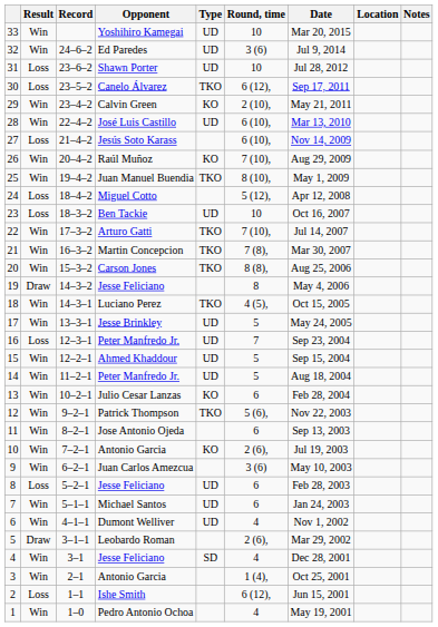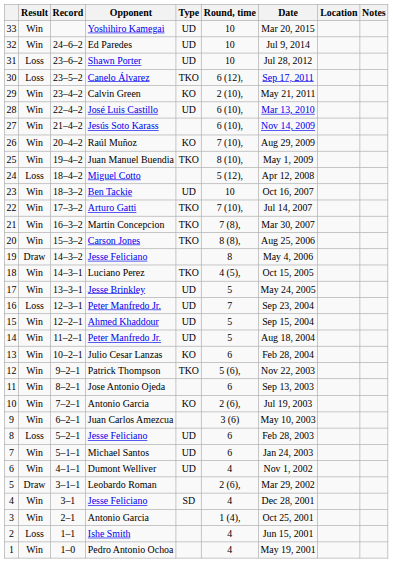 <table class="wikitable" style="text-align:center; font-size:95%">
 <tr>
 <th></th>
 <th>Result</th>
 <th>Record</th>
 <th>Opponent</th>
 <th>Type</th>
 <th>Round, time</th>
 <th>Date</th>
 <th>Location</th>
 <th>Notes</th>
 </tr>
 <tr>
 <td>33</td>
 <td>Win</td>
 <td></td>
 <td style="text-align:left;"> <a href='#'>Yoshihiro Kamegai</a></td>
 <td>UD</td>
 <td>10</td>
 <td>Mar 20, 2015</td>
 <td style="text-align:left;"> </td>
 <td></td>
 </tr>
 <tr>
 <td>32</td>
 <td>Win</td>
 <td>24–6–2</td>
 <td style="text-align:left;"> Ed Paredes</td>
 <td>UD</td>
-<td>3 (6)</td>
+<td>10</td>
 <td>Jul 9, 2014</td>
 <td style="text-align:left;"> </td>
 <td></td>
 </tr>
 <tr>
 <td>31</td>
 <td>Loss</td>
 <td>23–6–2</td>
 <td style="text-align:left;"> <a href='#'>Shawn Porter</a></td>
 <td>UD</td>
 <td>10</td>
 <td>Jul 28, 2012</td>
 <td style="text-align:left;"> </td>
 <td style="text-align:left;"></td>
 </tr>
 <tr>
 <td>30</td>
 <td>Loss</td>
 <td>23–5–2</td>
 <td style="text-align:left;"> <a href='#'>Canelo Álvarez</a></td>
 <td>TKO</td>
 <td>6 (12), </td>
 <td><a href='#'>Sep 17, 2011</a></td>
 <td style="text-align:left;"> </td>
 <td style="text-align:left;"></td>
 </tr>
 <tr>
 <td>29</td>
 <td>Win</td>
 <td>23–4–2</td>
 <td style="text-align:left;"> Calvin Green</td>
 <td>KO</td>
 <td>2 (10), </td>
 <td>May 21, 2011</td>
 <td style="text-align:left;"> </td>
 <td></td>
 </tr>
 <tr>
 <td>28</td>
 <td>Win</td>
 <td>22–4–2</td>
 <td style="text-align:left;"> <a href='#'>José Luis Castillo</a></td>
 <td>UD</td>
 <td>6 (10), </td>
 <td><a href='#'>Mar 13, 2010</a></td>
 <td style="text-align:left;"> </td>
 <td style="text-align:left;"></td>
 </tr>
 <tr>
 <td>27</td>
-<td>Loss</td>
+<td>Win</td>
 <td>21–4–2</td>
 <td style="text-align:left;"> <a href='#'>Jesús Soto Karass</a></td>
 <td></td>
 <td>6 (10), </td>
 <td><a href='#'>Nov 14, 2009</a></td>
 <td style="text-align:left;"> </td>
 <td style="text-align:left;"></td>
 </tr>
 <tr>
 <td>26</td>
 <td>Win</td>
 <td>20–4–2</td>
 <td style="text-align:left;"> Raúl Muñoz</td>
 <td>KO</td>
 <td>7 (10), </td>
 <td>Aug 29, 2009</td>
 <td style="text-align:left;"> </td>
 <td></td>
 </tr>
 <tr>
 <td>25</td>
 <td>Win</td>
 <td>19–4–2</td>
 <td style="text-align:left;"> Juan Manuel Buendia</td>
 <td>TKO</td>
 <td>8 (10), </td>
 <td>May 1, 2009</td>
 <td style="text-align:left;"> </td>
 <td></td>
 </tr>
 <tr>
 <td>24</td>
 <td>Loss</td>
 <td>18–4–2</td>
 <td style="text-align:left;"> <a href='#'>Miguel Cotto</a></td>
 <td></td>
 <td>5 (12), </td>
 <td>Apr 12, 2008</td>
 <td style="text-align:left;"> </td>
 <td style="text-align:left;"></td>
 </tr>
 <tr>
 <td>23</td>
-<td>Loss</td>
+<td>Win</td>
 <td>18–3–2</td>
 <td style="text-align:left;"> <a href='#'>Ben Tackie</a></td>
 <td>UD</td>
 <td>10</td>
 <td>Oct 16, 2007</td>
 <td style="text-align:left;"> </td>
 <td></td>
 </tr>
 <tr>
 <td>22</td>
 <td>Win</td>
 <td>17–3–2</td>
 <td style="text-align:left;"> <a href='#'>Arturo Gatti</a></td>
 <td>TKO</td>
 <td>7 (10), </td>
 <td>Jul 14, 2007</td>
 <td style="text-align:left;"> </td>
 <td></td>
 </tr>
 <tr>
 <td>21</td>
 <td>Win</td>
 <td>16–3–2</td>
 <td style="text-align:left;"> Martin Concepcion</td>
 <td>TKO</td>
 <td>7 (8), </td>
 <td>Mar 30, 2007</td>
 <td style="text-align:left;"> </td>
 <td></td>
 </tr>
 <tr>
 <td>20</td>
 <td>Win</td>
 <td>15–3–2</td>
 <td style="text-align:left;"> <a href='#'>Carson Jones</a></td>
 <td>TKO</td>
 <td>8 (8), </td>
 <td>Aug 25, 2006</td>
 <td style="text-align:left;"> </td>
 <td></td>
 </tr>
 <tr>
 <td>19</td>
 <td>Draw</td>
 <td>14–3–2</td>
 <td style="text-align:left;"> <a href='#'>Jesse Feliciano</a></td>
 <td></td>
 <td>8</td>
 <td>May 4, 2006</td>
 <td style="text-align:left;"> </td>
 <td></td>
 </tr>
 <tr>
 <td>18</td>
 <td>Win</td>
 <td>14–3–1</td>
 <td style="text-align:left;"> Luciano Perez</td>
 <td>TKO</td>
 <td>4 (5), </td>
 <td>Oct 15, 2005</td>
 <td style="text-align:left;"> </td>
 <td></td>
 </tr>
 <tr>
 <td>17</td>
 <td>Win</td>
 <td>13–3–1</td>
 <td style="text-align:left;"> <a href='#'>Jesse Brinkley</a></td>
 <td>UD</td>
 <td>5</td>
 <td>May 24, 2005</td>
 <td style="text-align:left;"> </td>
 <td></td>
 </tr>
 <tr>
 <td>16</td>
 <td>Loss</td>
 <td>12–3–1</td>
 <td style="text-align:left;"> <a href='#'>Peter Manfredo Jr.</a></td>
 <td>UD</td>
 <td>7</td>
 <td>Sep 23, 2004</td>
 <td style="text-align:left;"> </td>
 <td style="text-align:left;"></td>
 </tr>
 <tr>
 <td>15</td>
 <td>Win</td>
 <td>12–2–1</td>
 <td style="text-align:left;"> <a href='#'>Ahmed Khaddour</a></td>
 <td>UD</td>
 <td>5</td>
 <td>Sep 15, 2004</td>
 <td style="text-align:left;"> </td>
 <td style="text-align:left;"></td>
 </tr>
 <tr>
 <td>14</td>
 <td>Win</td>
 <td>11–2–1</td>
 <td style="text-align:left;"> <a href='#'>Peter Manfredo Jr.</a></td>
 <td>UD</td>
 <td>5</td>
 <td>Aug 18, 2004</td>
 <td style="text-align:left;"> </td>
 <td style="text-align:left;"></td>
 </tr>
 <tr>
 <td>13</td>
 <td>Win</td>
 <td>10–2–1</td>
 <td style="text-align:left;"> Julio Cesar Lanzas</td>
 <td>KO</td>
 <td>6</td>
 <td>Feb 28, 2004</td>
 <td style="text-align:left;"> </td>
 <td></td>
 </tr>
 <tr>
 <td>12</td>
 <td>Win</td>
 <td>9–2–1</td>
 <td style="text-align:left;"> Patrick Thompson</td>
 <td>TKO</td>
 <td>5 (6), </td>
 <td>Nov 22, 2003</td>
 <td style="text-align:left;"> </td>
 <td></td>
 </tr>
 <tr>
 <td>11</td>
 <td>Win</td>
 <td>8–2–1</td>
 <td style="text-align:left;"> Jose Antonio Ojeda</td>
 <td></td>
 <td>6</td>
 <td>Sep 13, 2003</td>
 <td style="text-align:left;"> </td>
 <td></td>
 </tr>
 <tr>
 <td>10</td>
 <td>Win</td>
 <td>7–2–1</td>
 <td style="text-align:left;"> Antonio Garcia</td>
 <td>KO</td>
 <td>2 (6), </td>
 <td>Jul 19, 2003</td>
 <td style="text-align:left;"> </td>
 <td></td>
 </tr>
 <tr>
 <td>9</td>
 <td>Win</td>
 <td>6–2–1</td>
 <td style="text-align:left;"> Juan Carlos Amezcua</td>
 <td></td>
 <td>3 (6)</td>
 <td>May 10, 2003</td>
 <td style="text-align:left;"> </td>
 <td></td>
 </tr>
 <tr>
 <td>8</td>
 <td>Loss</td>
 <td>5–2–1</td>
 <td style="text-align:left;"> <a href='#'>Jesse Feliciano</a></td>
 <td>UD</td>
 <td>6</td>
 <td>Feb 28, 2003</td>
 <td style="text-align:left;"> </td>
 <td></td>
 </tr>
 <tr>
 <td>7</td>
 <td>Win</td>
 <td>5–1–1</td>
 <td style="text-align:left;"> Michael Santos</td>
 <td>UD</td>
 <td>6</td>
 <td>Jan 24, 2003</td>
 <td style="text-align:left;"> </td>
 <td></td>
 </tr>
 <tr>
 <td>6</td>
 <td>Win</td>
 <td>4–1–1</td>
 <td style="text-align:left;"> Dumont Welliver</td>
 <td>UD</td>
 <td>4</td>
 <td>Nov 1, 2002</td>
 <td style="text-align:left;"> </td>
 <td></td>
 </tr>
 <tr>
 <td>5</td>
 <td>Draw</td>
 <td>3–1–1</td>
 <td style="text-align:left;"> Leobardo Roman</td>
 <td></td>
 <td>2 (6), </td>
 <td>Mar 29, 2002</td>
 <td style="text-align:left;"> </td>
 <td></td>
 </tr>
 <tr>
 <td>4</td>
 <td>Win</td>
 <td>3–1</td>
 <td style="text-align:left;"> <a href='#'>Jesse Feliciano</a></td>
 <td>SD</td>
 <td>4</td>
 <td>Dec 28, 2001</td>
 <td style="text-align:left;"> </td>
 <td></td>
 </tr>
 <tr>
 <td>3</td>
 <td>Win</td>
 <td>2–1</td>
 <td style="text-align:left;"> Antonio Garcia</td>
 <td></td>
 <td>1 (4), </td>
 <td>Oct 25, 2001</td>
 <td style="text-align:left;"> </td>
 <td></td>
 </tr>
 <tr>
 <td>2</td>
 <td>Loss</td>
 <td>1–1</td>
 <td style="text-align:left;"> <a href='#'>Ishe Smith</a></td>
 <td></td>
-<td>6 (12), </td>
+<td>4</td>
 <td>Jun 15, 2001</td>
 <td style="text-align:left;"> </td>
 <td></td>
 </tr>
 <tr>
 <td>1</td>
 <td>Win</td>
 <td>1–0</td>
 <td style="text-align:left;"> Pedro Antonio Ochoa</td>
 <td></td>
 <td>4</td>
 <td>May 19, 2001</td>
 <td style="text-align:left;"> </td>
 <td style="text-align:left;"></td>
 </tr>
 </table>
